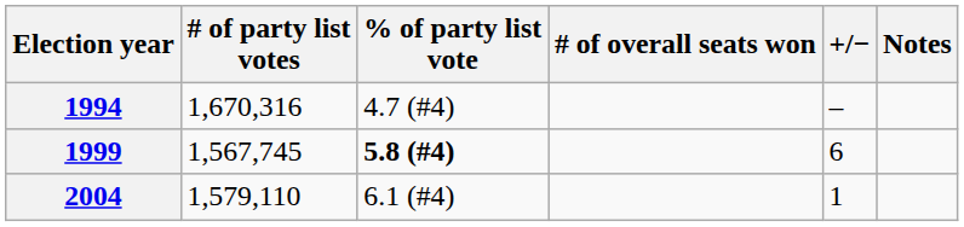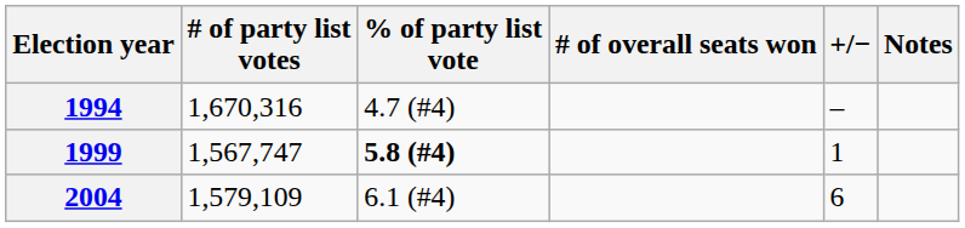 <table class=wikitable>
 <tr>
 <th>Election year</th>
 <th># of party list<br>votes</th>
 <th>% of party list<br>vote</th>
 <th># of overall seats won</th>
 <th>+/−</th>
 <th>Notes</th>
 </tr>
 <tr>
 <th><strong><a href='#'>1994</a></strong></th>
 <td>1,670,316</td>
 <td>4.7 (#4)</td>
 <td></td>
 <td>–</td>
 <td></td>
 </tr>
 <tr>
 <th><strong><a href='#'>1999</a></strong></th>
-<td>1,567,745</td>
+<td>1,567,747</td>
 <td><strong>5.8 (#4)</strong></td>
+<td></td>
+<td> 1</td>
+<td></td>
+</tr>
+<tr>
+<th><strong><a href='#'>2004</a></strong></th>
+<td>1,579,109</td>
+<td>6.1 (#4)</td>
 <td></td>
 <td> 6</td>
 <td></td>
 </tr>
-<tr>
-<th><strong><a href='#'>2004</a></strong></th>
-<td>1,579,110</td>
-<td>6.1 (#4)</td>
-<td></td>
-<td> 1</td>
-<td></td>
-</tr>
 </table>
